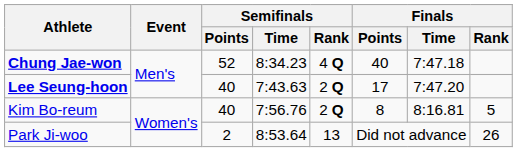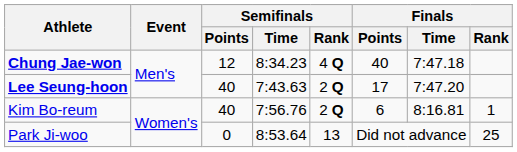 <table class="wikitable" style="font-size:90%;text-align:center;">
 <tr style=font-size:95%>
 <th rowspan=2>Athlete</th>
 <th rowspan=2>Event</th>
 <th colspan=3>Semifinals</th>
 <th colspan=3>Finals</th>
 </tr>
 <tr style="font-size:95%">
 <th>Points</th>
 <th>Time</th>
 <th>Rank</th>
 <th>Points</th>
 <th>Time</th>
 <th>Rank</th>
 </tr>
 <tr>
 <td align=left><strong><a href='#'>Chung Jae-won</a></strong></td>
 <td align=left rowspan=2><a href='#'>Men's</a></td>
-<td>52</td>
+<td>12</td>
 <td>8:34.23</td>
 <td>4 <strong>Q</strong></td>
 <td>40</td>
 <td>7:47.18</td>
 <td></td>
 </tr>
 <tr>
 <td align=left><strong><a href='#'>Lee Seung-hoon</a></strong></td>
 <td>40</td>
 <td>7:43.63</td>
 <td>2 <strong>Q</strong></td>
 <td>17</td>
 <td>7:47.20</td>
 <td></td>
 </tr>
 <tr>
 <td align=left><a href='#'>Kim Bo-reum</a></td>
 <td align=left rowspan=2><a href='#'>Women's</a></td>
 <td>40</td>
 <td>7:56.76</td>
 <td>2 <strong>Q</strong></td>
-<td>8</td>
+<td>6</td>
 <td>8:16.81</td>
-<td>5</td>
+<td>1</td>
 </tr>
 <tr>
 <td align=left><a href='#'>Park Ji-woo</a></td>
-<td>2</td>
+<td>0</td>
 <td>8:53.64</td>
 <td>13</td>
 <td colspan=2>Did not advance</td>
-<td>26</td>
+<td>25</td>
 </tr>
 </table>
